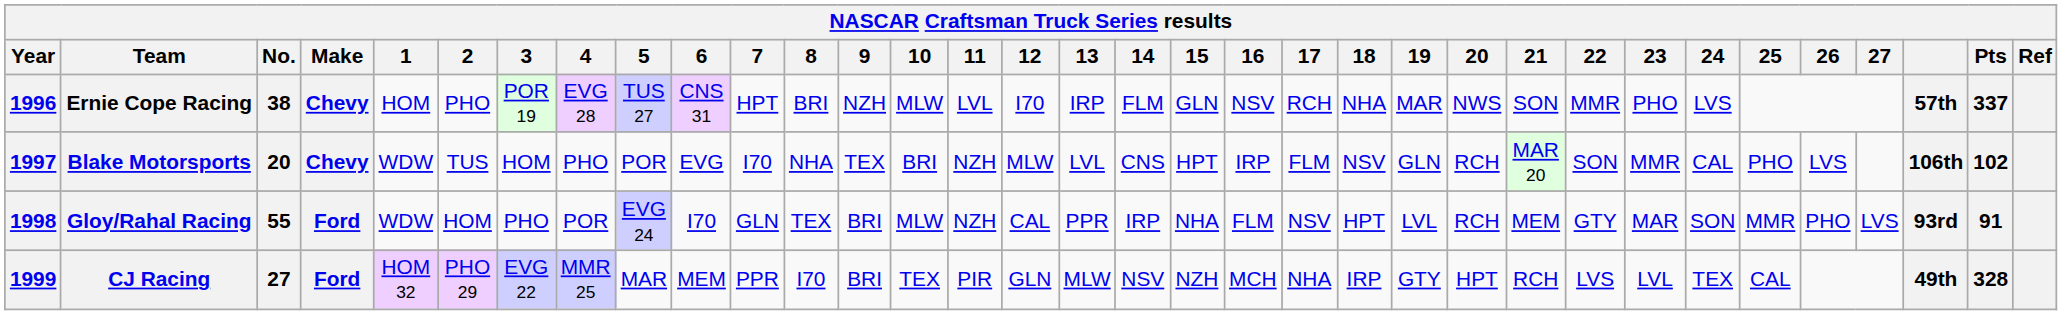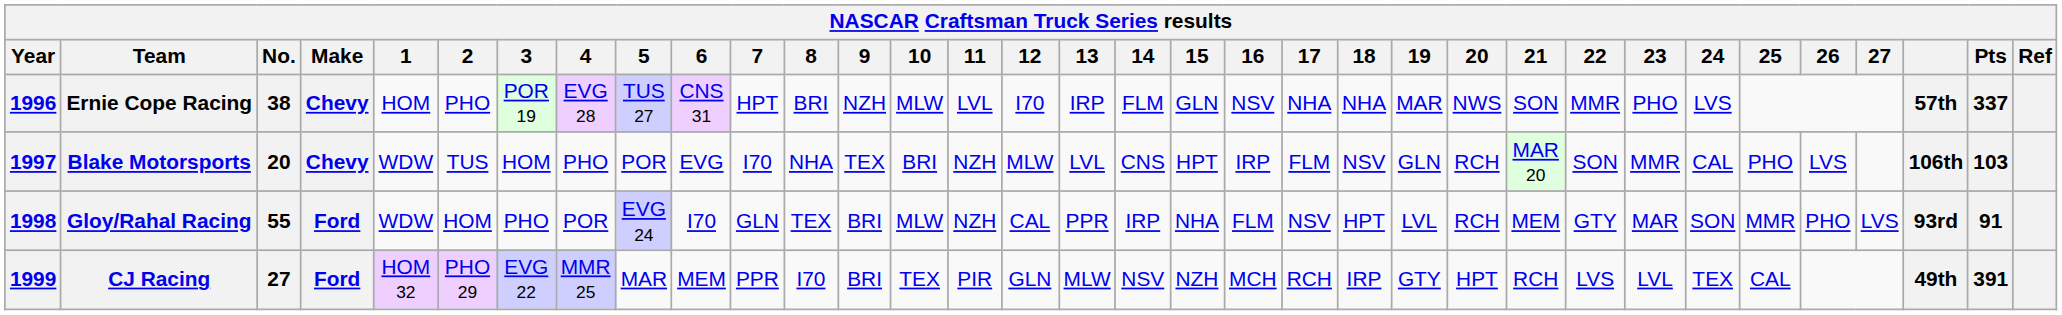 <table class="wikitable" style="text-align:center; font-size:75%">
 <tr>
 <th colspan=45><a href='#'>NASCAR</a> <a href='#'>Craftsman Truck Series</a> results</th>
 </tr>
 <tr>
 <th>Year</th>
 <th>Team</th>
 <th>No.</th>
 <th>Make</th>
 <th>1</th>
 <th>2</th>
 <th>3</th>
 <th>4</th>
 <th>5</th>
 <th>6</th>
 <th>7</th>
 <th>8</th>
 <th>9</th>
 <th>10</th>
 <th>11</th>
 <th>12</th>
 <th>13</th>
 <th>14</th>
 <th>15</th>
 <th>16</th>
 <th>17</th>
 <th>18</th>
 <th>19</th>
 <th>20</th>
 <th>21</th>
 <th>22</th>
 <th>23</th>
 <th>24</th>
 <th>25</th>
 <th>26</th>
 <th>27</th>
 <th></th>
 <th>Pts</th>
 <th>Ref</th>
 </tr>
 <tr>
 <th><a href='#'>1996</a></th>
 <th>Ernie Cope Racing</th>
 <th>38</th>
 <th><a href='#'>Chevy</a></th>
 <td><a href='#'>HOM</a></td>
 <td><a href='#'>PHO</a></td>
 <td style="background:#DFFFDF;"><a href='#'>POR</a><br><small>19</small></td>
 <td style="background:#EFCFFF;"><a href='#'>EVG</a><br><small>28</small></td>
 <td style="background:#CFCFFF;"><a href='#'>TUS</a><br><small>27</small></td>
 <td style="background:#EFCFFF;"><a href='#'>CNS</a><br><small>31</small></td>
 <td><a href='#'>HPT</a></td>
 <td><a href='#'>BRI</a></td>
 <td><a href='#'>NZH</a></td>
 <td><a href='#'>MLW</a></td>
 <td><a href='#'>LVL</a></td>
 <td><a href='#'>I70</a></td>
 <td><a href='#'>IRP</a></td>
 <td><a href='#'>FLM</a></td>
 <td><a href='#'>GLN</a></td>
 <td><a href='#'>NSV</a></td>
-<td><a href='#'>RCH</a></td>
+<td><a href='#'>NHA</a></td>
 <td><a href='#'>NHA</a></td>
 <td><a href='#'>MAR</a></td>
 <td><a href='#'>NWS</a></td>
 <td><a href='#'>SON</a></td>
 <td><a href='#'>MMR</a></td>
 <td><a href='#'>PHO</a></td>
 <td><a href='#'>LVS</a></td>
 <td colspan=3></td>
 <th>57th</th>
 <th>337</th>
 <th></th>
 </tr>
 <tr>
 <th><a href='#'>1997</a></th>
 <th><a href='#'>Blake Motorsports</a></th>
 <th>20</th>
 <th><a href='#'>Chevy</a></th>
 <td><a href='#'>WDW</a></td>
 <td><a href='#'>TUS</a></td>
 <td><a href='#'>HOM</a></td>
 <td><a href='#'>PHO</a></td>
 <td><a href='#'>POR</a></td>
 <td><a href='#'>EVG</a></td>
 <td><a href='#'>I70</a></td>
 <td><a href='#'>NHA</a></td>
 <td><a href='#'>TEX</a></td>
 <td><a href='#'>BRI</a></td>
 <td><a href='#'>NZH</a></td>
 <td><a href='#'>MLW</a></td>
 <td><a href='#'>LVL</a></td>
 <td><a href='#'>CNS</a></td>
 <td><a href='#'>HPT</a></td>
 <td><a href='#'>IRP</a></td>
 <td><a href='#'>FLM</a></td>
 <td><a href='#'>NSV</a></td>
 <td><a href='#'>GLN</a></td>
 <td><a href='#'>RCH</a></td>
 <td style="background:#DFFFDF;"><a href='#'>MAR</a><br><small>20</small></td>
 <td><a href='#'>SON</a></td>
 <td><a href='#'>MMR</a></td>
 <td><a href='#'>CAL</a></td>
 <td><a href='#'>PHO</a></td>
 <td><a href='#'>LVS</a></td>
 <td></td>
 <th>106th</th>
-<th>102</th>
+<th>103</th>
 <th></th>
 </tr>
 <tr>
 <th><a href='#'>1998</a></th>
 <th><a href='#'>Gloy/Rahal Racing</a></th>
 <th>55</th>
 <th><a href='#'>Ford</a></th>
 <td><a href='#'>WDW</a></td>
 <td><a href='#'>HOM</a></td>
 <td><a href='#'>PHO</a></td>
 <td><a href='#'>POR</a></td>
 <td style="background:#CFCFFF;"><a href='#'>EVG</a><br><small>24</small></td>
 <td><a href='#'>I70</a></td>
 <td><a href='#'>GLN</a></td>
 <td><a href='#'>TEX</a></td>
 <td><a href='#'>BRI</a></td>
 <td><a href='#'>MLW</a></td>
 <td><a href='#'>NZH</a></td>
 <td><a href='#'>CAL</a></td>
 <td><a href='#'>PPR</a></td>
 <td><a href='#'>IRP</a></td>
 <td><a href='#'>NHA</a></td>
 <td><a href='#'>FLM</a></td>
 <td><a href='#'>NSV</a></td>
 <td><a href='#'>HPT</a></td>
 <td><a href='#'>LVL</a></td>
 <td><a href='#'>RCH</a></td>
 <td><a href='#'>MEM</a></td>
 <td><a href='#'>GTY</a></td>
 <td><a href='#'>MAR</a></td>
 <td><a href='#'>SON</a></td>
 <td><a href='#'>MMR</a></td>
 <td><a href='#'>PHO</a></td>
 <td><a href='#'>LVS</a></td>
 <th>93rd</th>
 <th>91</th>
 <th></th>
 </tr>
 <tr>
 <th><a href='#'>1999</a></th>
 <th><a href='#'>CJ Racing</a></th>
 <th>27</th>
 <th><a href='#'>Ford</a></th>
 <td style="background:#EFCFFF;"><a href='#'>HOM</a><br><small>32</small></td>
 <td style="background:#EFCFFF;"><a href='#'>PHO</a><br><small>29</small></td>
 <td style="background:#CFCFFF;"><a href='#'>EVG</a><br><small>22</small></td>
 <td style="background:#CFCFFF;"><a href='#'>MMR</a><br><small>25</small></td>
 <td><a href='#'>MAR</a></td>
 <td><a href='#'>MEM</a></td>
 <td><a href='#'>PPR</a></td>
 <td><a href='#'>I70</a></td>
 <td><a href='#'>BRI</a></td>
 <td><a href='#'>TEX</a></td>
 <td><a href='#'>PIR</a></td>
 <td><a href='#'>GLN</a></td>
 <td><a href='#'>MLW</a></td>
 <td><a href='#'>NSV</a></td>
 <td><a href='#'>NZH</a></td>
 <td><a href='#'>MCH</a></td>
-<td><a href='#'>NHA</a></td>
+<td><a href='#'>RCH</a></td>
 <td><a href='#'>IRP</a></td>
 <td><a href='#'>GTY</a></td>
 <td><a href='#'>HPT</a></td>
 <td><a href='#'>RCH</a></td>
 <td><a href='#'>LVS</a></td>
 <td><a href='#'>LVL</a></td>
 <td><a href='#'>TEX</a></td>
 <td><a href='#'>CAL</a></td>
 <td colspan=2></td>
 <th>49th</th>
-<th>328</th>
+<th>391</th>
 <th></th>
 </tr>
 </table>
